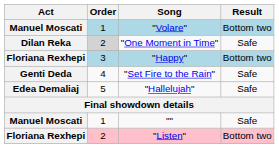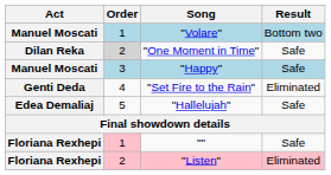 <table class="wikitable plainrowheaders" style="text-align:center;">
 <tr>
 <th scope="col">Act</th>
 <th scope="col">Order</th>
 <th scope="col">Song</th>
 <th scope="col">Result</th>
 </tr>
 <tr style="background:lightblue;">
 <th scope="row">Manuel Moscati</th>
 <td>1</td>
 <td>"<a href='#'>Volare</a>"</td>
 <td>Bottom two</td>
 </tr>
 <tr>
 <th scope="row">Dilan Reka</th>
 <td style="background: lightgrey;">2</td>
 <td>"<a href='#'>One Moment in Time</a>"</td>
 <td>Safe</td>
 </tr>
 <tr style="background:lightblue;">
-<th scope="row">Floriana Rexhepi</th>
+<th scope="row">Manuel Moscati</th>
 <td>3</td>
 <td>"<a href='#'>Happy</a>"</td>
-<td>Bottom two</td>
+<td>Safe</td>
 </tr>
 <tr>
 <th scope="row">Genti Deda</th>
 <td>4</td>
 <td>"<a href='#'>Set Fire to the Rain</a>"</td>
-<td>Safe</td>
+<td>Eliminated</td>
 </tr>
 <tr>
 <th scope="row">Edea Demaliaj</th>
 <td>5</td>
 <td>"<a href='#'>Hallelujah</a>"</td>
 <td>Safe</td>
 </tr>
 <tr>
 <th colspan="5">Final showdown details</th>
 </tr>
 <tr>
-<th scope="row">Manuel Moscati</th>
-<td>1</td>
+<th scope="row">Floriana Rexhepi</th>
+<td style="background: pink;">1</td>
 <td>"<a href='#'></a>"</td>
 <td>Safe</td>
 </tr>
 <tr style="background:pink;">
 <th scope="row">Floriana Rexhepi</th>
 <td>2</td>
 <td>"<a href='#'>Listen</a>"</td>
-<td>Bottom two</td>
+<td>Eliminated</td>
 </tr>
 </table>
